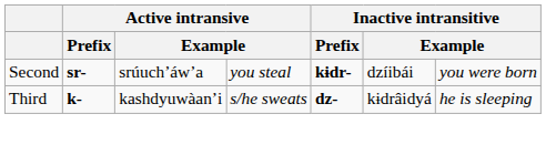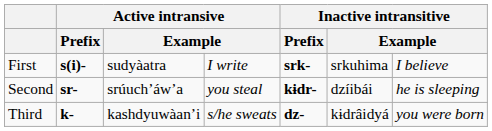 <table class="wikitable">
 <tr>
 <th></th>
 <th colspan="3">Active intransive</th>
 <th colspan="3">Inactive intransitive</th>
 </tr>
 <tr>
 <th></th>
 <th>Prefix</th>
 <th colspan="2">Example</th>
 <th>Prefix</th>
 <th colspan="2">Example</th>
 </tr>
 <tr>
+<td>First</td>
+<td><strong>s(i)-</strong></td>
+<td>sudyàatra</td>
+<td><em>I write</em></td>
+<td><strong>srk-</strong></td>
+<td>srkuhima</td>
+<td><em>I believe</em></td>
+</tr>
+<tr>
 <td>Second</td>
 <td><strong>sr-</strong></td>
 <td>srúuchʼáwʼa</td>
 <td><em>you steal</em></td>
 <td><strong>kɨdr-</strong></td>
 <td>dzíibái</td>
-<td><em>you were born</em></td>
+<td><em>he is sleeping</em></td>
 </tr>
 <tr>
 <td>Third</td>
 <td><strong>k-</strong></td>
 <td>kashdyuwàanʼi</td>
 <td><em>s/he sweats</em></td>
 <td><strong>dz-</strong></td>
 <td>kɨdrâidyá</td>
-<td><em>he is sleeping</em></td>
+<td><em>you were born</em></td>
 </tr>
 </table>
